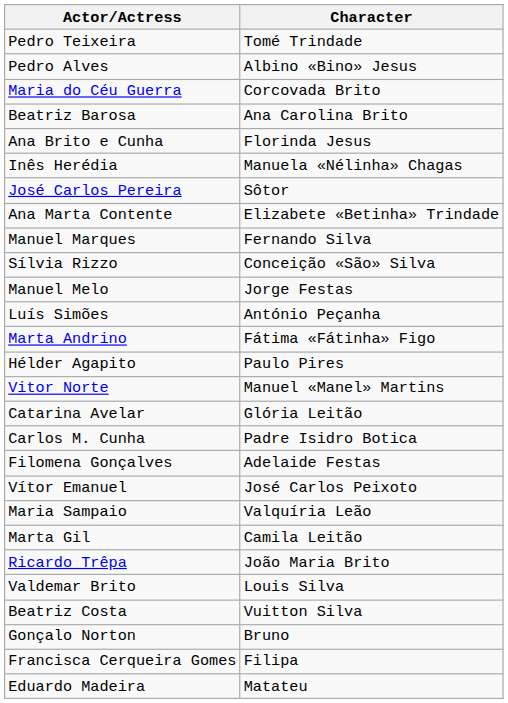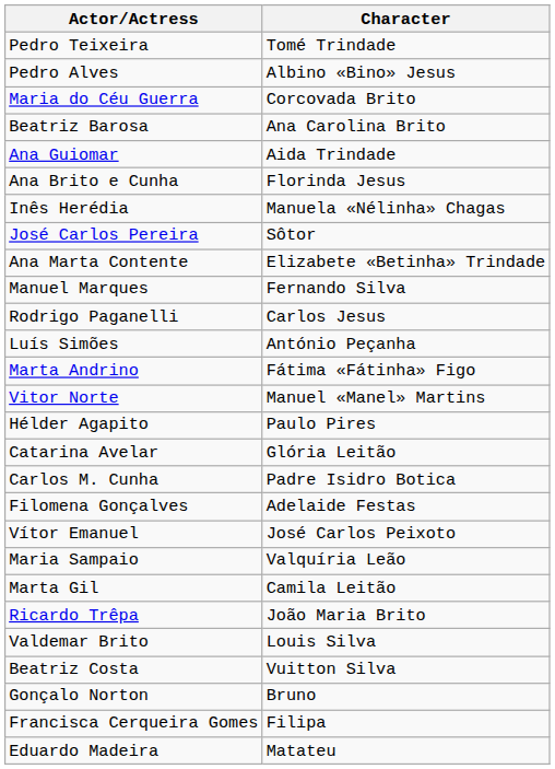 <table class="wikitable">
 <tr>
 <th>Actor/Actress</th>
 <th>Character</th>
 </tr>
 <tr>
 <td>Pedro Teixeira</td>
 <td>Tomé Trindade</td>
 </tr>
 <tr>
 <td>Pedro Alves</td>
 <td>Albino «Bino» Jesus</td>
 </tr>
 <tr>
 <td><a href='#'>Maria do Céu Guerra</a></td>
 <td>Corcovada Brito</td>
 </tr>
 <tr>
 <td>Beatriz Barosa</td>
 <td>Ana Carolina Brito</td>
 </tr>
 <tr>
+<td><a href='#'>Ana Guiomar</a></td>
+<td>Aida Trindade</td>
+</tr>
+<tr>
 <td>Ana Brito e Cunha</td>
 <td>Florinda Jesus</td>
 </tr>
 <tr>
 <td>Inês Herédia</td>
 <td>Manuela «Nélinha» Chagas</td>
 </tr>
 <tr>
 <td><a href='#'>José Carlos Pereira</a></td>
 <td>Sôtor</td>
 </tr>
 <tr>
 <td>Ana Marta Contente</td>
 <td>Elizabete «Betinha» Trindade</td>
 </tr>
 <tr>
 <td>Manuel Marques</td>
 <td>Fernando Silva</td>
 </tr>
 <tr>
-<td>Sílvia Rizzo</td>
-<td>Conceição «São» Silva</td>
-</tr>
-<tr>
-<td>Manuel Melo</td>
-<td>Jorge Festas</td>
+<td>Rodrigo Paganelli</td>
+<td>Carlos Jesus</td>
 </tr>
 <tr>
 <td>Luís Simões</td>
 <td>António Peçanha</td>
 </tr>
 <tr>
 <td><a href='#'>Marta Andrino</a></td>
 <td>Fátima «Fátinha» Figo</td>
 </tr>
 <tr>
+<td><a href='#'>Vitor Norte</a></td>
+<td>Manuel «Manel» Martins</td>
+</tr>
+<tr>
 <td>Hélder Agapito</td>
 <td>Paulo Pires</td>
-</tr>
-<tr>
-<td><a href='#'>Vitor Norte</a></td>
-<td>Manuel «Manel» Martins</td>
 </tr>
 <tr>
 <td>Catarina Avelar</td>
 <td>Glória Leitão</td>
 </tr>
 <tr>
 <td>Carlos M. Cunha</td>
 <td>Padre Isidro Botica</td>
 </tr>
 <tr>
 <td>Filomena Gonçalves</td>
 <td>Adelaide Festas</td>
 </tr>
 <tr>
 <td>Vítor Emanuel</td>
 <td>José Carlos Peixoto</td>
 </tr>
 <tr>
 <td>Maria Sampaio</td>
 <td>Valquíria Leão</td>
 </tr>
 <tr>
 <td>Marta Gil</td>
 <td>Camila Leitão</td>
 </tr>
 <tr>
 <td><a href='#'>Ricardo Trêpa</a></td>
 <td>João Maria Brito</td>
 </tr>
 <tr>
 <td>Valdemar Brito</td>
 <td>Louis Silva</td>
 </tr>
 <tr>
 <td>Beatriz Costa</td>
 <td>Vuitton Silva</td>
 </tr>
 <tr>
 <td>Gonçalo Norton</td>
 <td>Bruno</td>
 </tr>
 <tr>
 <td>Francisca Cerqueira Gomes</td>
 <td>Filipa</td>
 </tr>
 <tr>
 <td>Eduardo Madeira</td>
 <td>Matateu</td>
 </tr>
 </table>
